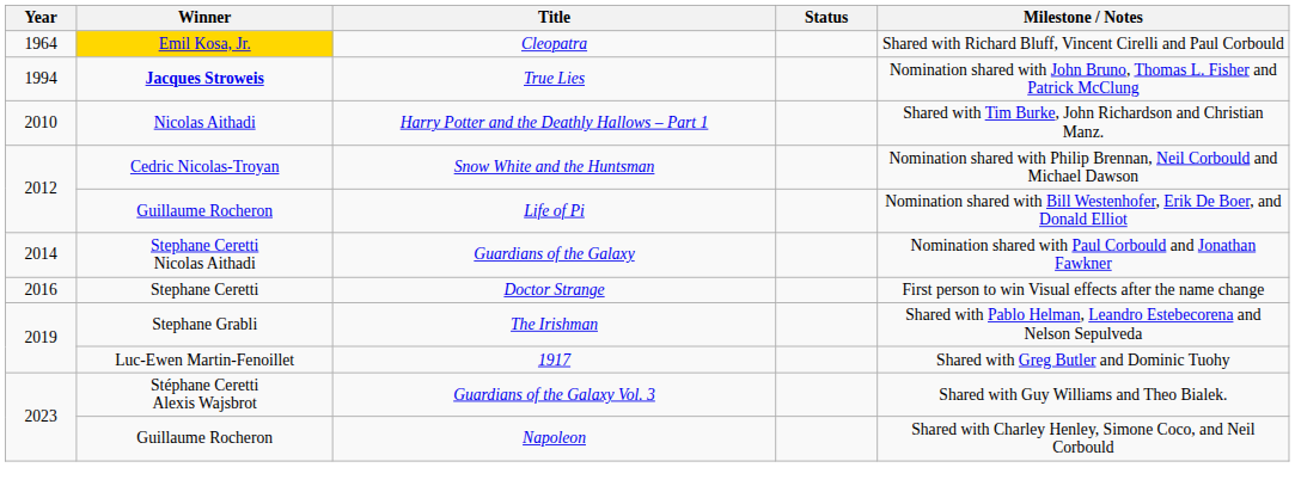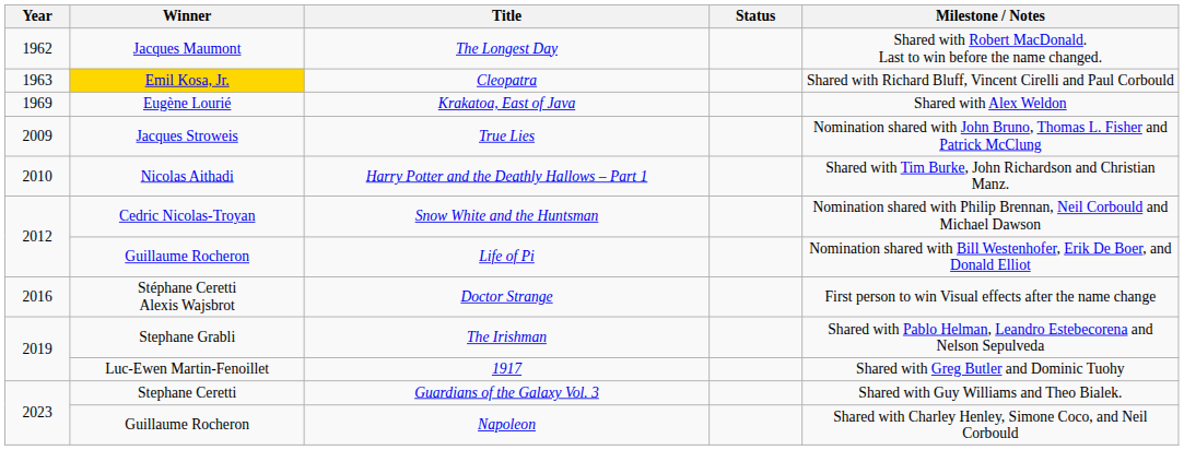 <table class="wikitable" style="text-align: center" width="100%" cellpadding="5">
 <tr>
 <th width="50">Year</th>
 <th width="200">Winner</th>
 <th width="350">Title</th>
 <th width="75">Status</th>
 <th width="325">Milestone / Notes</th>
 </tr>
 <tr>
-<td align="center">1964</td>
+<td align="center">1962</td>
+<td><a href='#'>Jacques Maumont</a></td>
+<td><em><a href='#'>The Longest Day</a></em></td>
+<td></td>
+<td>Shared with <a href='#'>Robert MacDonald</a>.<br>Last to win before the name changed.</td>
+</tr>
+<tr>
+<td align="center">1963</td>
 <td style="background: gold;"><a href='#'>Emil Kosa, Jr.</a></td>
 <td><em><a href='#'>Cleopatra</a></em></td>
 <td></td>
 <td>Shared with Richard Bluff, Vincent Cirelli and Paul Corbould</td>
 </tr>
 <tr>
-<td align="center">1994</td>
-<td><strong><a href='#'>Jacques Stroweis</a></strong></td>
+<td>1969</td>
+<td><a href='#'>Eugène Lourié</a></td>
+<td><em><a href='#'>Krakatoa, East of Java</a></em></td>
+<td></td>
+<td>Shared with <a href='#'>Alex Weldon</a></td>
+</tr>
+<tr>
+<td align="center">2009</td>
+<td><a href='#'>Jacques Stroweis</a></td>
 <td><em><a href='#'>True Lies</a></em></td>
 <td></td>
 <td>Nomination shared with <a href='#'>John Bruno</a>, <a href='#'>Thomas L. Fisher</a> and <a href='#'>Patrick McClung</a></td>
 </tr>
 <tr>
 <td>2010</td>
 <td><a href='#'>Nicolas Aithadi</a></td>
 <td><em><a href='#'>Harry Potter and the Deathly Hallows – Part 1</a></em></td>
 <td></td>
 <td>Shared with <a href='#'>Tim Burke</a>, John Richardson and Christian Manz.</td>
 </tr>
 <tr>
 <td align="center" rowspan="2">2012</td>
 <td><a href='#'>Cedric Nicolas-Troyan</a></td>
 <td><em><a href='#'>Snow White and the Huntsman</a></em></td>
 <td></td>
 <td>Nomination shared with Philip Brennan, <a href='#'>Neil Corbould</a> and Michael Dawson</td>
 </tr>
 <tr>
 <td><a href='#'>Guillaume Rocheron</a></td>
 <td><em><a href='#'>Life of Pi</a></em></td>
 <td></td>
 <td>Nomination shared with <a href='#'>Bill Westenhofer</a>, <a href='#'>Erik De Boer</a>, and <a href='#'>Donald Elliot</a></td>
 </tr>
 <tr>
-<td align="center">2014</td>
-<td><a href='#'>Stephane Ceretti</a><br>Nicolas Aithadi</td>
-<td><em><a href='#'>Guardians of the Galaxy</a></em></td>
-<td></td>
-<td>Nomination shared with <a href='#'>Paul Corbould</a> and <a href='#'>Jonathan Fawkner</a></td>
-</tr>
-<tr>
 <td>2016</td>
-<td>Stephane Ceretti</td>
+<td>Stéphane Ceretti<br>Alexis Wajsbrot</td>
 <td><em><a href='#'>Doctor Strange</a></em></td>
 <td></td>
 <td>First person to win Visual effects after the name change</td>
 </tr>
 <tr>
 <td rowspan="2">2019</td>
 <td>Stephane Grabli</td>
 <td><em><a href='#'>The Irishman</a></em></td>
 <td></td>
 <td>Shared with <a href='#'>Pablo Helman</a>, <a href='#'>Leandro Estebecorena</a> and Nelson Sepulveda</td>
 </tr>
 <tr>
 <td>Luc-Ewen Martin-Fenoillet</td>
 <td><em><a href='#'>1917</a></em></td>
 <td></td>
 <td>Shared with <a href='#'>Greg Butler</a> and Dominic Tuohy</td>
 </tr>
 <tr>
 <td rowspan="2">2023</td>
-<td>Stéphane Ceretti<br>Alexis Wajsbrot</td>
+<td>Stephane Ceretti</td>
 <td><em><a href='#'>Guardians of the Galaxy Vol. 3</a></em></td>
 <td></td>
 <td>Shared with Guy Williams and Theo Bialek.</td>
 </tr>
 <tr>
 <td>Guillaume Rocheron</td>
 <td><em><a href='#'>Napoleon</a></em></td>
 <td></td>
 <td>Shared with Charley Henley, Simone Coco, and Neil Corbould</td>
 </tr>
 </table>
